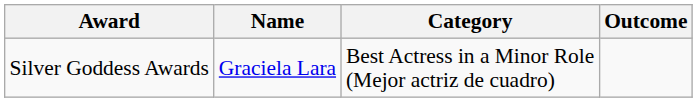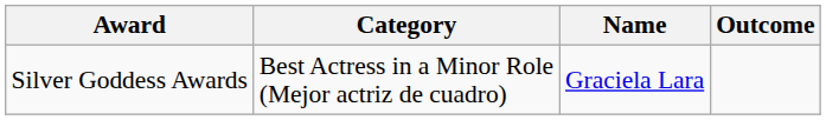 <table class="wikitable">
 <tr>
 <th>Award</th>
+<th>Category</th>
 <th>Name</th>
-<th>Category</th>
 <th>Outcome</th>
 </tr>
 <tr>
 <td>Silver Goddess Awards</td>
+<td>Best Actress in a Minor Role<br>(Mejor actriz de cuadro)</td>
 <td><a href='#'>Graciela Lara</a></td>
-<td>Best Actress in a Minor Role<br>(Mejor actriz de cuadro)</td>
 <td></td>
 </tr>
 </table>
